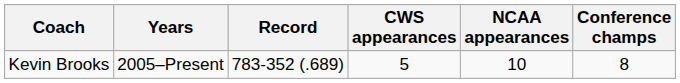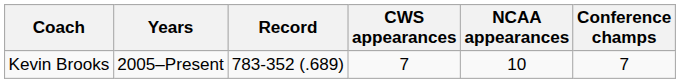 <table class="wikitable" style="text-align:center">
 <tr bgcolor="#CCCCCC">
 <th>Coach</th>
 <th>Years</th>
 <th>Record</th>
 <th>CWS<br>appearances</th>
 <th>NCAA<br>appearances</th>
 <th>Conference<br>champs</th>
 </tr>
 <tr>
 <td>Kevin Brooks</td>
 <td>2005–Present</td>
 <td>783-352 (.689)</td>
-<td>5</td>
+<td>7</td>
 <td>10</td>
-<td>8</td>
+<td>7</td>
 </tr>
 </table>
